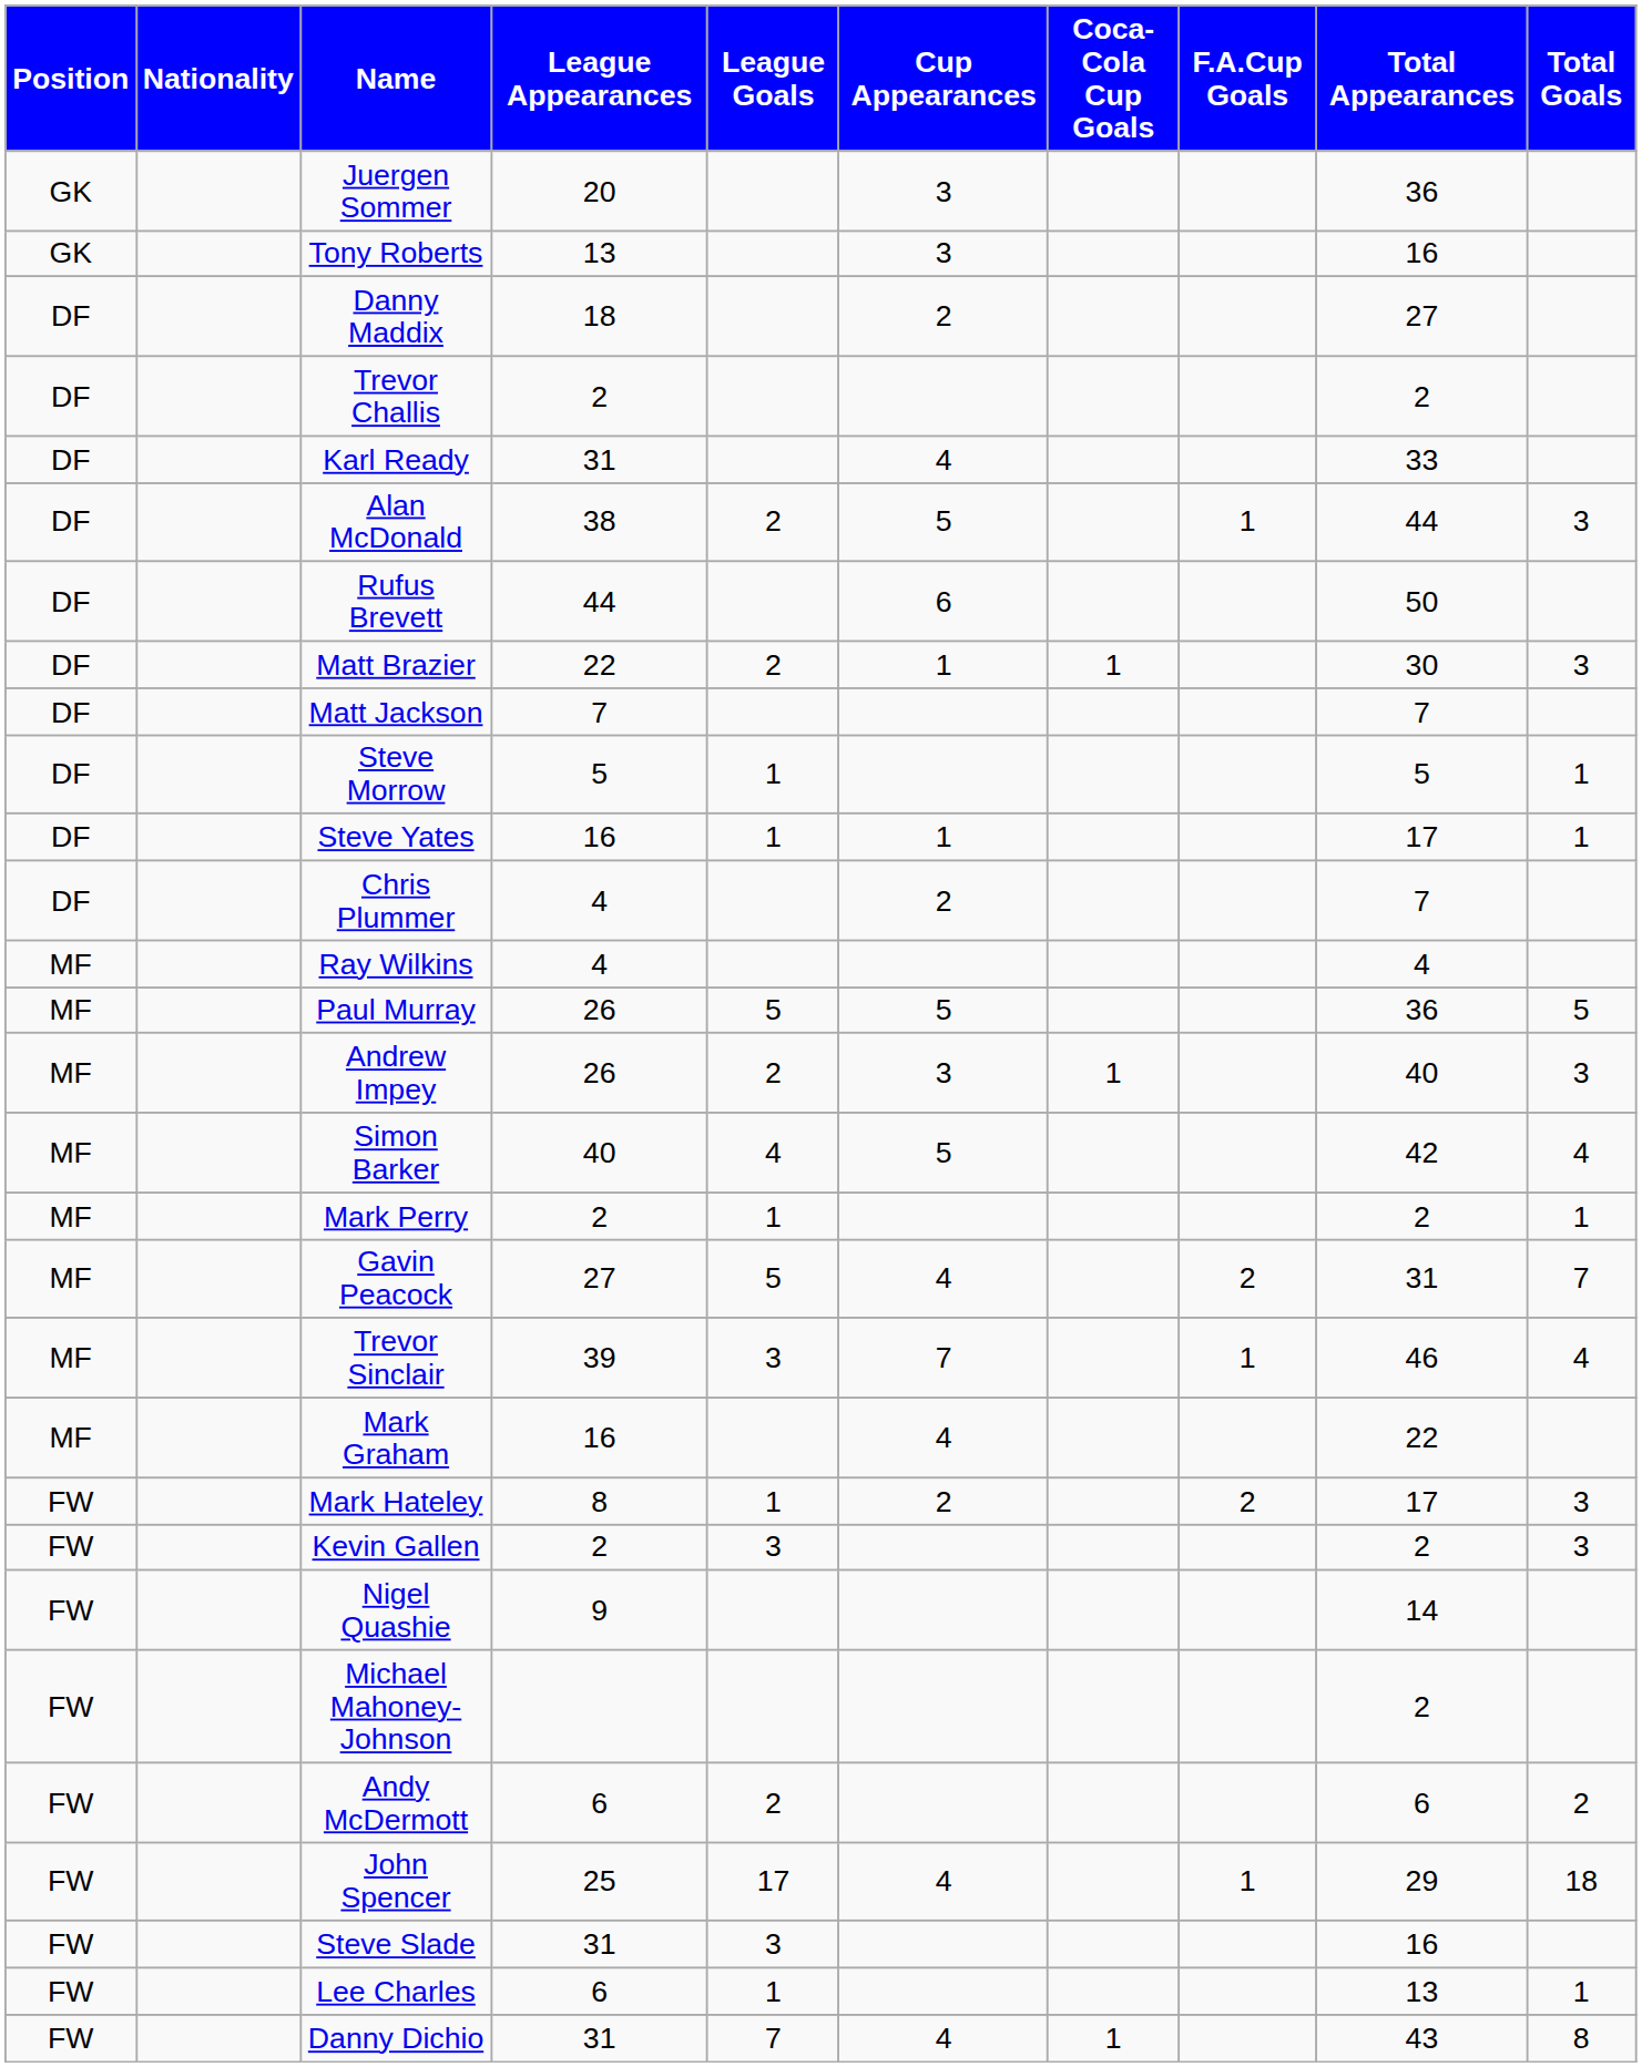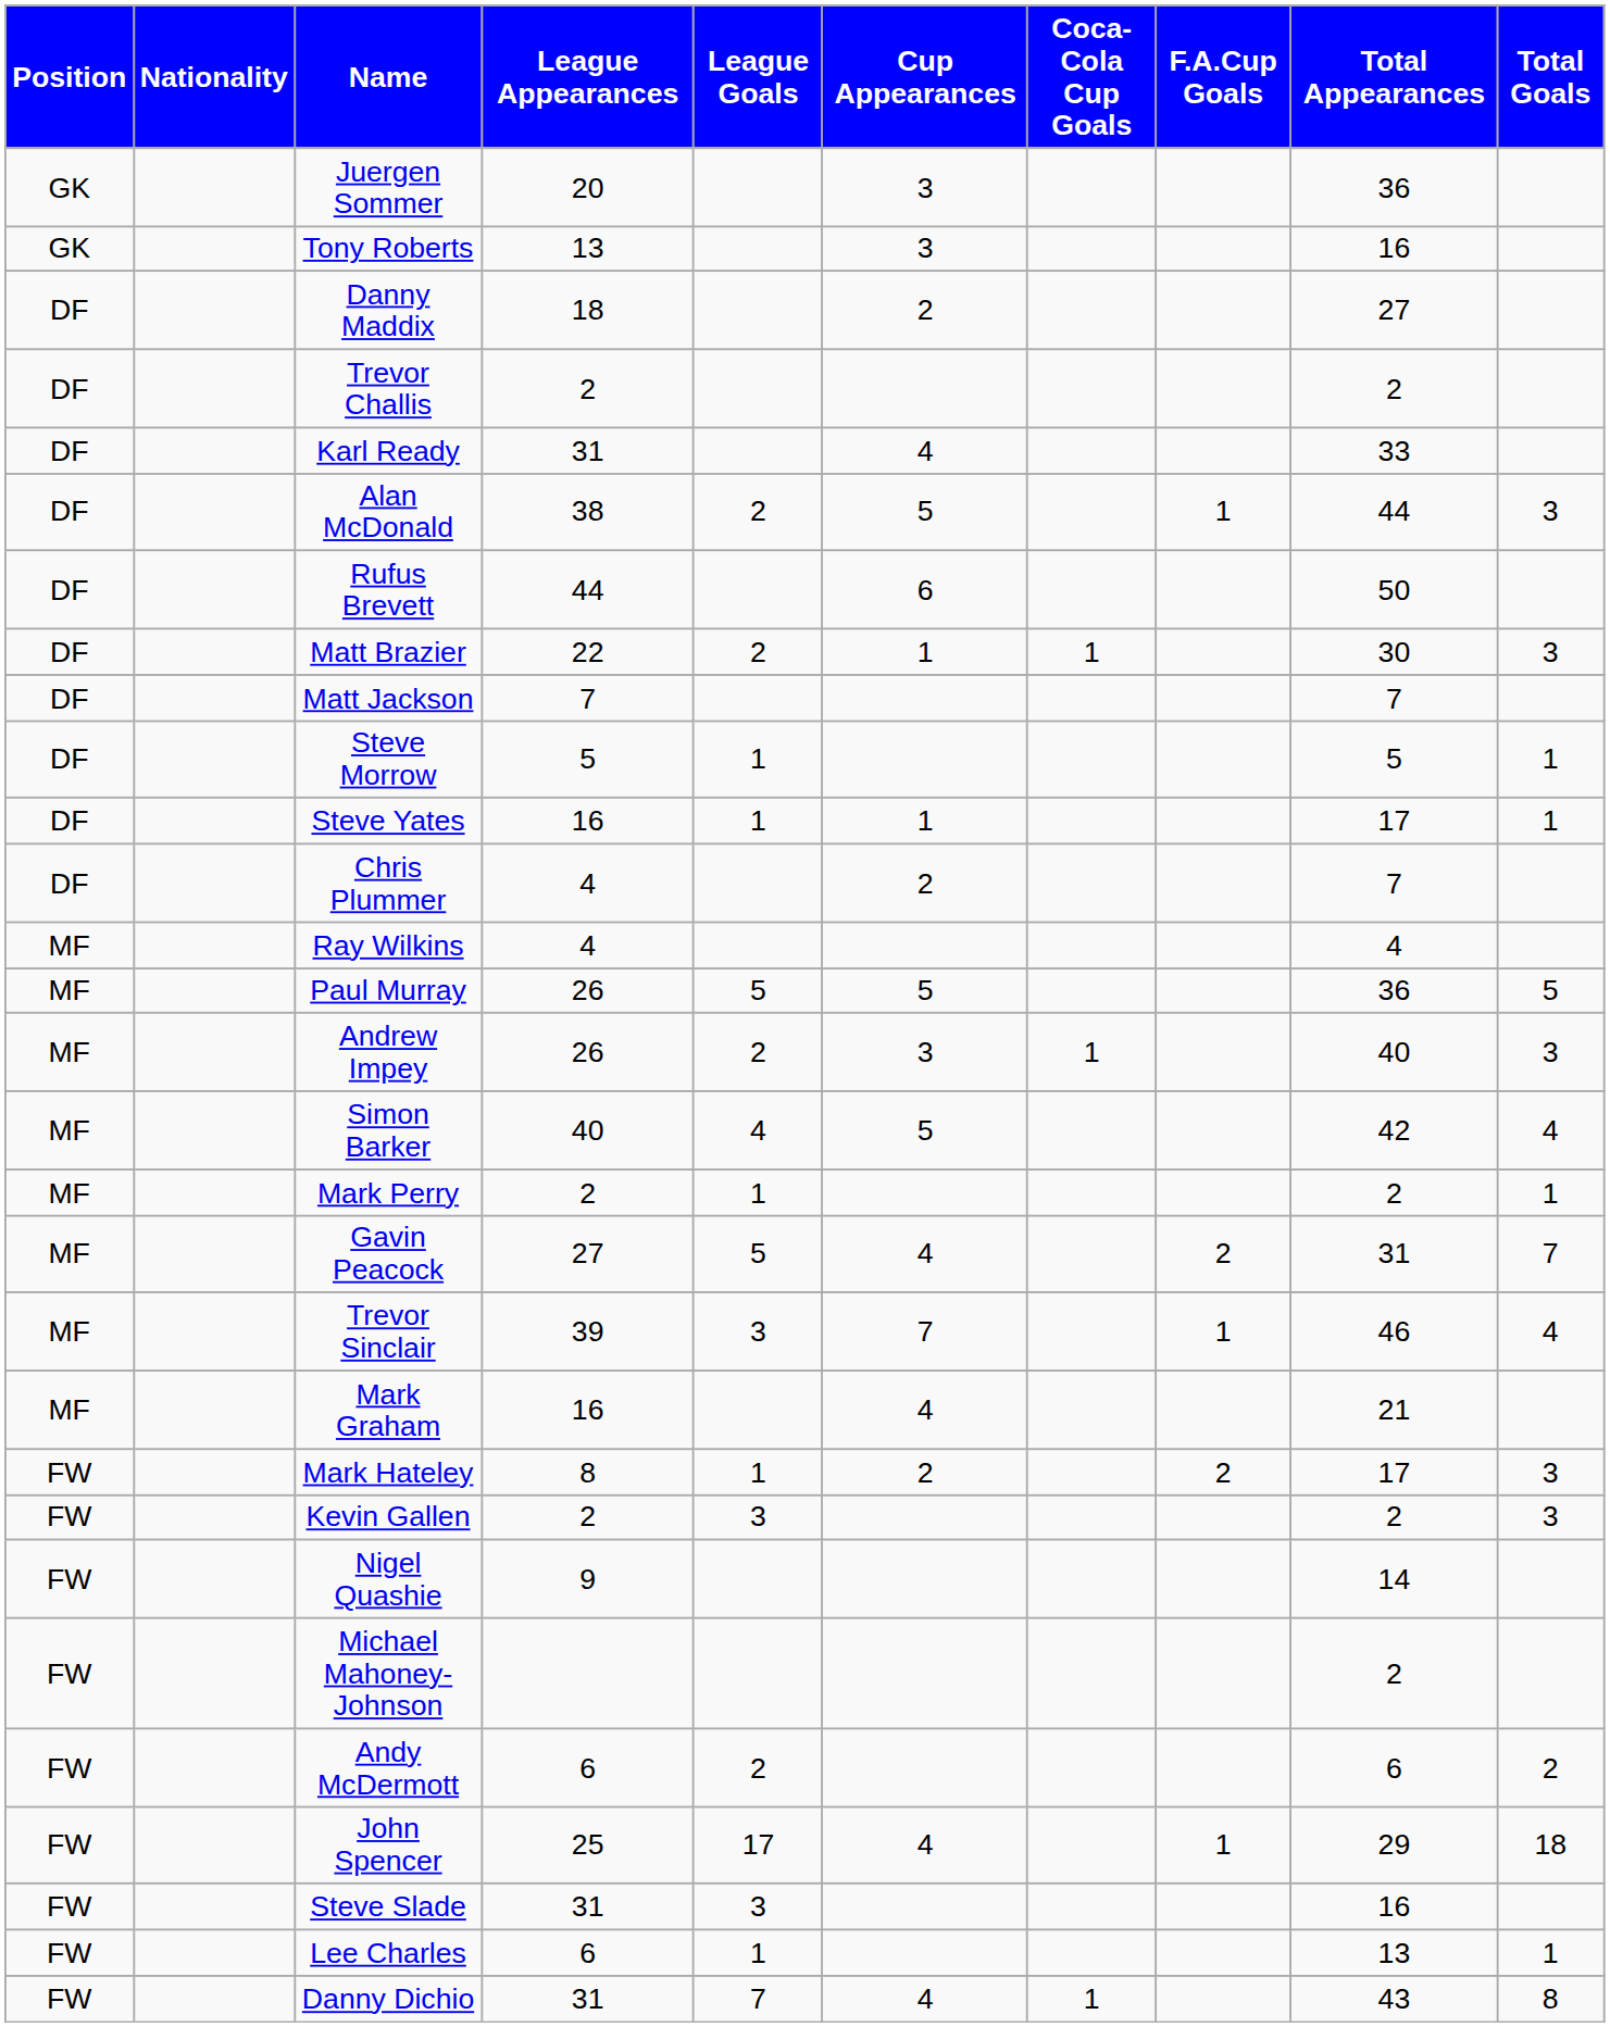 <table class="wikitable" style="text-align:center; font-size:90%; width:90%;">
 <tr>
 <th style="background:#0000FF; color:#FFFFFF; text-align:center;">Position</th>
 <th style="background:#0000FF; color:#FFFFFF; text-align:center;">Nationality</th>
 <th style="background:#0000FF; color:#FFFFFF; text-align:center;"><strong>Name</strong></th>
 <th style="background:#0000FF; color:#FFFFFF; text-align:center;">League Appearances</th>
 <th style="background:#0000FF; color:#FFFFFF; text-align:center;">League Goals</th>
 <th style="background:#0000FF; color:#FFFFFF; text-align:center;">Cup Appearances</th>
 <th style="background:#0000FF; color:#FFFFFF; text-align:center;">Coca-Cola Cup Goals</th>
 <th style="background:#0000FF; color:#FFFFFF; text-align:center;">F.A.Cup Goals</th>
 <th style="background:#0000FF; color:#FFFFFF; text-align:center;">Total Appearances</th>
 <th style="background:#0000FF; color:#FFFFFF; text-align:center;">Total Goals</th>
 </tr>
 <tr>
 <td>GK</td>
 <td></td>
 <td><a href='#'>Juergen Sommer</a></td>
 <td>20</td>
 <td></td>
 <td>3</td>
 <td></td>
 <td></td>
 <td>36</td>
 <td></td>
 </tr>
 <tr>
 <td>GK</td>
 <td></td>
 <td><a href='#'>Tony Roberts</a></td>
 <td>13</td>
 <td></td>
 <td>3</td>
 <td></td>
 <td></td>
 <td>16</td>
 <td></td>
 </tr>
 <tr>
 <td>DF</td>
 <td></td>
 <td><a href='#'>Danny Maddix</a></td>
 <td>18</td>
 <td></td>
 <td>2</td>
 <td></td>
 <td></td>
 <td>27</td>
 <td></td>
 </tr>
 <tr>
 <td>DF</td>
 <td></td>
 <td><a href='#'>Trevor Challis</a></td>
 <td>2</td>
 <td></td>
 <td></td>
 <td></td>
 <td></td>
 <td>2</td>
 <td></td>
 </tr>
 <tr>
 <td>DF</td>
 <td></td>
 <td><a href='#'>Karl Ready</a></td>
 <td>31</td>
 <td></td>
 <td>4</td>
 <td></td>
 <td></td>
 <td>33</td>
 <td></td>
 </tr>
 <tr>
 <td>DF</td>
 <td></td>
 <td><a href='#'>Alan McDonald</a></td>
 <td>38</td>
 <td>2</td>
 <td>5</td>
 <td></td>
 <td>1</td>
 <td>44</td>
 <td>3</td>
 </tr>
 <tr>
 <td>DF</td>
 <td></td>
 <td><a href='#'>Rufus Brevett</a></td>
 <td>44</td>
 <td></td>
 <td>6</td>
 <td></td>
 <td></td>
 <td>50</td>
 <td></td>
 </tr>
 <tr>
 <td>DF</td>
 <td></td>
 <td><a href='#'>Matt Brazier</a></td>
 <td>22</td>
 <td>2</td>
 <td>1</td>
 <td>1</td>
 <td></td>
 <td>30</td>
 <td>3</td>
 </tr>
 <tr>
 <td>DF</td>
 <td></td>
 <td><a href='#'>Matt Jackson</a></td>
 <td>7</td>
 <td></td>
 <td></td>
 <td></td>
 <td></td>
 <td>7</td>
 <td></td>
 </tr>
 <tr>
 <td>DF</td>
 <td></td>
 <td><a href='#'>Steve Morrow</a></td>
 <td>5</td>
 <td>1</td>
 <td></td>
 <td></td>
 <td></td>
 <td>5</td>
 <td>1</td>
 </tr>
 <tr>
 <td>DF</td>
 <td></td>
 <td><a href='#'>Steve Yates</a></td>
 <td>16</td>
 <td>1</td>
 <td>1</td>
 <td></td>
 <td></td>
 <td>17</td>
 <td>1</td>
 </tr>
 <tr>
 <td>DF</td>
 <td></td>
 <td><a href='#'>Chris Plummer</a></td>
 <td>4</td>
 <td></td>
 <td>2</td>
 <td></td>
 <td></td>
 <td>7</td>
 <td></td>
 </tr>
 <tr>
 <td>MF</td>
 <td></td>
 <td><a href='#'>Ray Wilkins</a></td>
 <td>4</td>
 <td></td>
 <td></td>
 <td></td>
 <td></td>
 <td>4</td>
 <td></td>
 </tr>
 <tr>
 <td>MF</td>
 <td></td>
 <td><a href='#'>Paul Murray</a></td>
 <td>26</td>
 <td>5</td>
 <td>5</td>
 <td></td>
 <td></td>
 <td>36</td>
 <td>5</td>
 </tr>
 <tr>
 <td>MF</td>
 <td></td>
 <td><a href='#'>Andrew Impey</a></td>
 <td>26</td>
 <td>2</td>
 <td>3</td>
 <td>1</td>
 <td></td>
 <td>40</td>
 <td>3</td>
 </tr>
 <tr>
 <td>MF</td>
 <td></td>
 <td><a href='#'>Simon Barker</a></td>
 <td>40</td>
 <td>4</td>
 <td>5</td>
 <td></td>
 <td></td>
 <td>42</td>
 <td>4</td>
 </tr>
 <tr>
 <td>MF</td>
 <td></td>
 <td><a href='#'>Mark Perry</a></td>
 <td>2</td>
 <td>1</td>
 <td></td>
 <td></td>
 <td></td>
 <td>2</td>
 <td>1</td>
 </tr>
 <tr>
 <td>MF</td>
 <td></td>
 <td><a href='#'>Gavin Peacock</a></td>
 <td>27</td>
 <td>5</td>
 <td>4</td>
 <td></td>
 <td>2</td>
 <td>31</td>
 <td>7</td>
 </tr>
 <tr>
 <td>MF</td>
 <td></td>
 <td><a href='#'>Trevor Sinclair</a></td>
 <td>39</td>
 <td>3</td>
 <td>7</td>
 <td></td>
 <td>1</td>
 <td>46</td>
 <td>4</td>
 </tr>
 <tr>
 <td>MF</td>
 <td></td>
 <td><a href='#'>Mark Graham</a></td>
 <td>16</td>
 <td></td>
 <td>4</td>
 <td></td>
 <td></td>
-<td>22</td>
+<td>21</td>
 <td></td>
 </tr>
 <tr>
 <td>FW</td>
 <td></td>
 <td><a href='#'>Mark Hateley</a></td>
 <td>8</td>
 <td>1</td>
 <td>2</td>
 <td></td>
 <td>2</td>
 <td>17</td>
 <td>3</td>
 </tr>
 <tr>
 <td>FW</td>
 <td></td>
 <td><a href='#'>Kevin Gallen</a></td>
 <td>2</td>
 <td>3</td>
 <td></td>
 <td></td>
 <td></td>
 <td>2</td>
 <td>3</td>
 </tr>
 <tr>
 <td>FW</td>
 <td></td>
 <td><a href='#'>Nigel Quashie</a></td>
 <td>9</td>
 <td></td>
 <td></td>
 <td></td>
 <td></td>
 <td>14</td>
 <td></td>
 </tr>
 <tr>
 <td>FW</td>
 <td></td>
 <td><a href='#'>Michael Mahoney-Johnson</a></td>
 <td></td>
 <td></td>
 <td></td>
 <td></td>
 <td></td>
 <td>2</td>
 <td></td>
 </tr>
 <tr>
 <td>FW</td>
 <td></td>
 <td><a href='#'>Andy McDermott</a></td>
 <td>6</td>
 <td>2</td>
 <td></td>
 <td></td>
 <td></td>
 <td>6</td>
 <td>2</td>
 </tr>
 <tr>
 <td>FW</td>
 <td></td>
 <td><a href='#'>John Spencer</a></td>
 <td>25</td>
 <td>17</td>
 <td>4</td>
 <td></td>
 <td>1</td>
 <td>29</td>
 <td>18</td>
 </tr>
 <tr>
 <td>FW</td>
 <td></td>
 <td><a href='#'>Steve Slade</a></td>
 <td>31</td>
 <td>3</td>
 <td></td>
 <td></td>
 <td></td>
 <td>16</td>
 <td></td>
 </tr>
 <tr>
 <td>FW</td>
 <td></td>
 <td><a href='#'>Lee Charles</a></td>
 <td>6</td>
 <td>1</td>
 <td></td>
 <td></td>
 <td></td>
 <td>13</td>
 <td>1</td>
 </tr>
 <tr>
 <td>FW</td>
 <td></td>
 <td><a href='#'>Danny Dichio</a></td>
 <td>31</td>
 <td>7</td>
 <td>4</td>
 <td>1</td>
 <td></td>
 <td>43</td>
 <td>8</td>
 </tr>
 </table>
